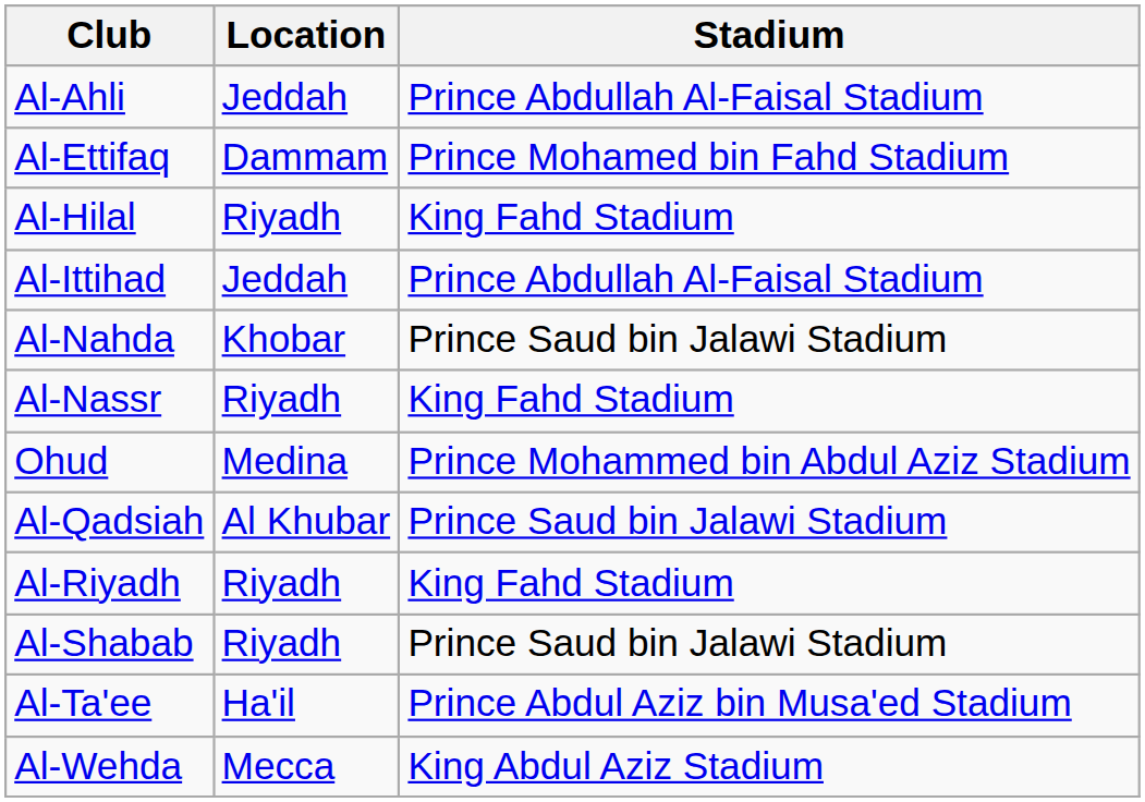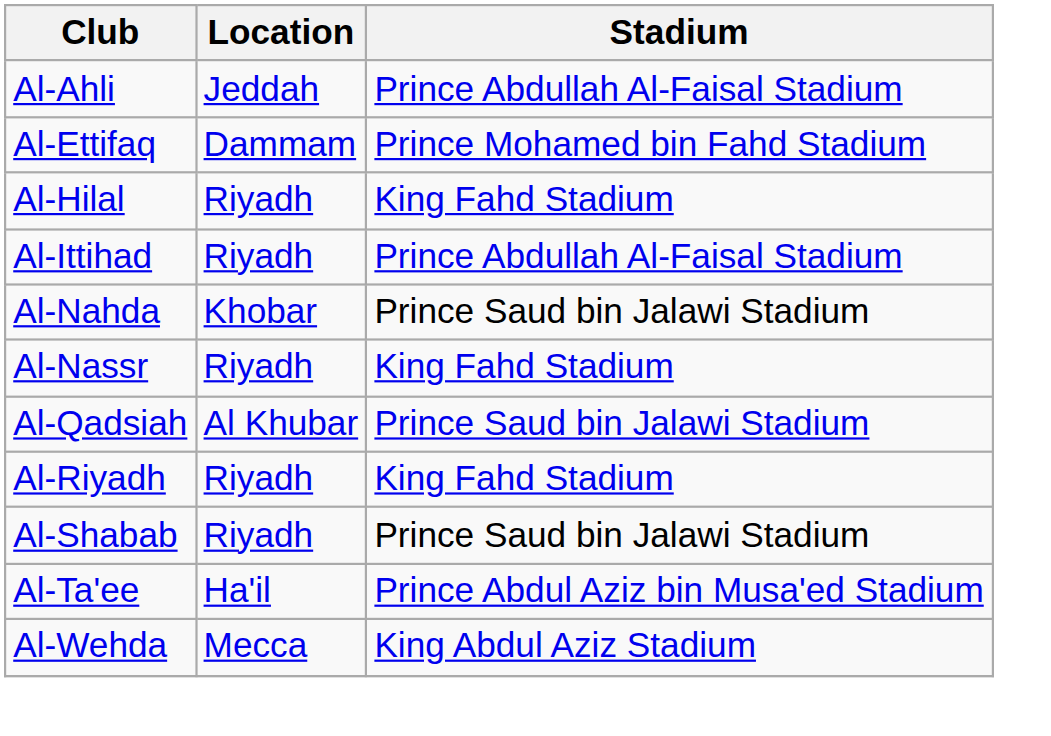 <table class="wikitable sortable">
 <tr>
 <th>Club</th>
 <th>Location</th>
 <th>Stadium</th>
 </tr>
 <tr>
 <td><a href='#'>Al-Ahli</a></td>
 <td><a href='#'>Jeddah</a></td>
 <td><a href='#'>Prince Abdullah Al-Faisal Stadium</a></td>
 </tr>
 <tr>
 <td><a href='#'>Al-Ettifaq</a></td>
 <td><a href='#'>Dammam</a></td>
 <td><a href='#'>Prince Mohamed bin Fahd Stadium</a></td>
 </tr>
 <tr>
 <td><a href='#'>Al-Hilal</a></td>
 <td><a href='#'>Riyadh</a></td>
 <td><a href='#'>King Fahd Stadium</a></td>
 </tr>
 <tr>
 <td><a href='#'>Al-Ittihad</a></td>
-<td><a href='#'>Jeddah</a></td>
+<td><a href='#'>Riyadh</a></td>
 <td><a href='#'>Prince Abdullah Al-Faisal Stadium</a></td>
 </tr>
 <tr>
 <td><a href='#'>Al-Nahda</a></td>
 <td><a href='#'>Khobar</a></td>
 <td>Prince Saud bin Jalawi Stadium</td>
 </tr>
 <tr>
 <td><a href='#'>Al-Nassr</a></td>
 <td><a href='#'>Riyadh</a></td>
 <td><a href='#'>King Fahd Stadium</a></td>
-</tr>
-<tr>
-<td><a href='#'>Ohud</a></td>
-<td><a href='#'>Medina</a></td>
-<td><a href='#'>Prince Mohammed bin Abdul Aziz Stadium</a></td>
 </tr>
 <tr>
 <td><a href='#'>Al-Qadsiah</a></td>
 <td><a href='#'>Al Khubar</a></td>
 <td><a href='#'>Prince Saud bin Jalawi Stadium</a></td>
 </tr>
 <tr>
 <td><a href='#'>Al-Riyadh</a></td>
 <td><a href='#'>Riyadh</a></td>
 <td><a href='#'>King Fahd Stadium</a></td>
 </tr>
 <tr>
 <td><a href='#'>Al-Shabab</a></td>
 <td><a href='#'>Riyadh</a></td>
 <td>Prince Saud bin Jalawi Stadium</td>
 </tr>
 <tr>
 <td><a href='#'>Al-Ta'ee</a></td>
 <td><a href='#'>Ha'il</a></td>
 <td><a href='#'>Prince Abdul Aziz bin Musa'ed Stadium</a></td>
 </tr>
 <tr>
 <td><a href='#'>Al-Wehda</a></td>
 <td><a href='#'>Mecca</a></td>
 <td><a href='#'>King Abdul Aziz Stadium</a></td>
 </tr>
 <tr>
 </tr>
 </table>
